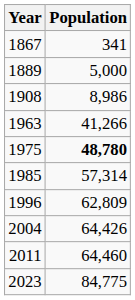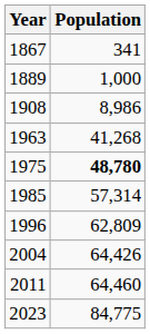 <table class="wikitable">
 <tr>
 <th>Year</th>
 <th>Population</th>
 </tr>
 <tr align="right">
 <td>1867</td>
 <td>341</td>
 </tr>
 <tr align="right">
 <td>1889</td>
-<td>5,000</td>
+<td>1,000</td>
 </tr>
 <tr align="right">
 <td>1908</td>
 <td>8,986</td>
 </tr>
 <tr align="right">
 <td>1963</td>
-<td>41,266</td>
+<td>41,268</td>
 </tr>
 <tr align="right">
 <td>1975</td>
 <td><strong>48,780</strong></td>
 </tr>
 <tr align="right">
 <td>1985</td>
 <td>57,314</td>
 </tr>
 <tr align="right">
 <td>1996</td>
 <td>62,809</td>
 </tr>
 <tr align="right">
 <td>2004</td>
 <td>64,426</td>
 </tr>
 <tr align="right">
 <td>2011</td>
 <td>64,460</td>
 </tr>
 <tr align="right">
 <td>2023</td>
 <td>84,775</td>
 </tr>
 </table>
